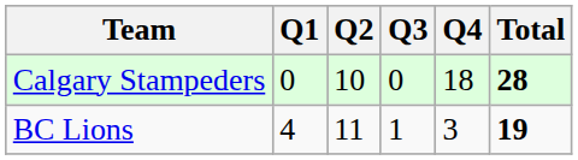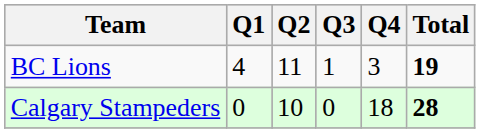 <table class="wikitable">
 <tr>
 <th>Team</th>
 <th>Q1</th>
 <th>Q2</th>
 <th>Q3</th>
 <th>Q4</th>
 <th>Total</th>
 </tr>
+<tr>
+<td><a href='#'>BC Lions</a></td>
+<td>4</td>
+<td>11</td>
+<td>1</td>
+<td>3</td>
+<td><strong>19</strong></td>
+</tr>
 <tr style="background-color:#DDFFDD">
 <td><a href='#'>Calgary Stampeders</a></td>
 <td>0</td>
 <td>10</td>
 <td>0</td>
 <td>18</td>
 <td><strong>28</strong></td>
 </tr>
-<tr>
-<td><a href='#'>BC Lions</a></td>
-<td>4</td>
-<td>11</td>
-<td>1</td>
-<td>3</td>
-<td><strong>19</strong></td>
-</tr>
 </table>
